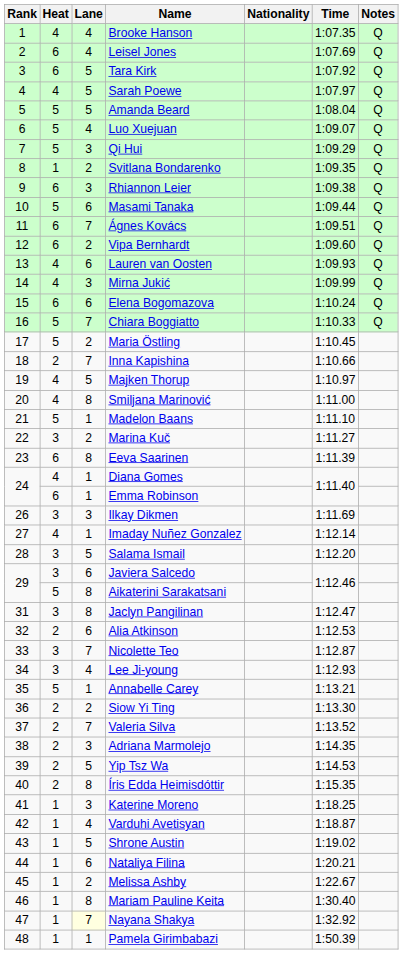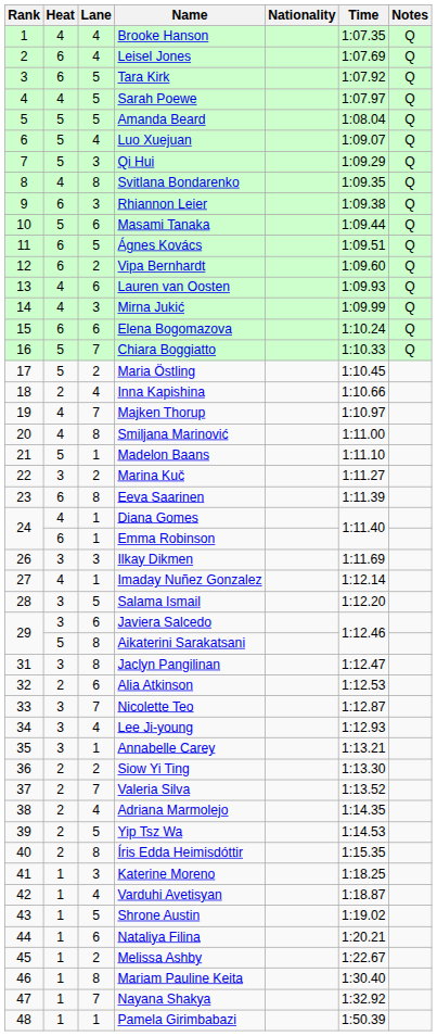 <table class="wikitable sortable" style="text-align: center">
 <tr>
 <th>Rank</th>
 <th>Heat</th>
 <th>Lane</th>
 <th>Name</th>
 <th>Nationality</th>
 <th>Time</th>
 <th>Notes</th>
 </tr>
 <tr bgcolor=#ccffcc>
 <td>1</td>
 <td>4</td>
 <td>4</td>
 <td align=left><a href='#'>Brooke Hanson</a></td>
 <td align=left></td>
 <td>1:07.35</td>
 <td>Q</td>
 </tr>
 <tr bgcolor=#ccffcc>
 <td>2</td>
 <td>6</td>
 <td>4</td>
 <td align=left><a href='#'>Leisel Jones</a></td>
 <td align=left></td>
 <td>1:07.69</td>
 <td>Q</td>
 </tr>
 <tr bgcolor=#ccffcc>
 <td>3</td>
 <td>6</td>
 <td>5</td>
 <td align=left><a href='#'>Tara Kirk</a></td>
 <td align=left></td>
 <td>1:07.92</td>
 <td>Q</td>
 </tr>
 <tr bgcolor=#ccffcc>
 <td>4</td>
 <td>4</td>
 <td>5</td>
 <td align=left><a href='#'>Sarah Poewe</a></td>
 <td align=left></td>
 <td>1:07.97</td>
 <td>Q</td>
 </tr>
 <tr bgcolor=#ccffcc>
 <td>5</td>
 <td>5</td>
 <td>5</td>
 <td align=left><a href='#'>Amanda Beard</a></td>
 <td align=left></td>
 <td>1:08.04</td>
 <td>Q</td>
 </tr>
 <tr bgcolor=#ccffcc>
 <td>6</td>
 <td>5</td>
 <td>4</td>
 <td align=left><a href='#'>Luo Xuejuan</a></td>
 <td align=left></td>
 <td>1:09.07</td>
 <td>Q</td>
 </tr>
 <tr bgcolor=#ccffcc>
 <td>7</td>
 <td>5</td>
 <td>3</td>
 <td align=left><a href='#'>Qi Hui</a></td>
 <td align=left></td>
 <td>1:09.29</td>
 <td>Q</td>
 </tr>
 <tr bgcolor=#ccffcc>
 <td>8</td>
-<td>1</td>
-<td>2</td>
+<td>4</td>
+<td>8</td>
 <td align=left><a href='#'>Svitlana Bondarenko</a></td>
 <td align=left></td>
 <td>1:09.35</td>
 <td>Q</td>
 </tr>
 <tr bgcolor=#ccffcc>
 <td>9</td>
 <td>6</td>
 <td>3</td>
 <td align=left><a href='#'>Rhiannon Leier</a></td>
 <td align=left></td>
 <td>1:09.38</td>
 <td>Q</td>
 </tr>
 <tr bgcolor=#ccffcc>
 <td>10</td>
 <td>5</td>
 <td>6</td>
 <td align=left><a href='#'>Masami Tanaka</a></td>
 <td align=left></td>
 <td>1:09.44</td>
 <td>Q</td>
 </tr>
 <tr bgcolor=#ccffcc>
 <td>11</td>
 <td>6</td>
-<td>7</td>
+<td>5</td>
 <td align=left><a href='#'>Ágnes Kovács</a></td>
 <td align=left></td>
 <td>1:09.51</td>
 <td>Q</td>
 </tr>
 <tr bgcolor=#ccffcc>
 <td>12</td>
 <td>6</td>
 <td>2</td>
 <td align=left><a href='#'>Vipa Bernhardt</a></td>
 <td align=left></td>
 <td>1:09.60</td>
 <td>Q</td>
 </tr>
 <tr bgcolor=#ccffcc>
 <td>13</td>
 <td>4</td>
 <td>6</td>
 <td align=left><a href='#'>Lauren van Oosten</a></td>
 <td align=left></td>
 <td>1:09.93</td>
 <td>Q</td>
 </tr>
 <tr bgcolor=#ccffcc>
 <td>14</td>
 <td>4</td>
 <td>3</td>
 <td align=left><a href='#'>Mirna Jukić</a></td>
 <td align=left></td>
 <td>1:09.99</td>
 <td>Q</td>
 </tr>
 <tr bgcolor=#ccffcc>
 <td>15</td>
 <td>6</td>
 <td>6</td>
 <td align=left><a href='#'>Elena Bogomazova</a></td>
 <td align=left></td>
 <td>1:10.24</td>
 <td>Q</td>
 </tr>
 <tr bgcolor=#ccffcc>
 <td>16</td>
 <td>5</td>
 <td>7</td>
 <td align=left><a href='#'>Chiara Boggiatto</a></td>
 <td align=left></td>
 <td>1:10.33</td>
 <td>Q</td>
 </tr>
 <tr>
 <td>17</td>
 <td>5</td>
 <td>2</td>
 <td align=left><a href='#'>Maria Östling</a></td>
 <td align=left></td>
 <td>1:10.45</td>
 <td></td>
 </tr>
 <tr>
 <td>18</td>
 <td>2</td>
-<td>7</td>
+<td>4</td>
 <td align=left><a href='#'>Inna Kapishina</a></td>
 <td align=left></td>
 <td>1:10.66</td>
 <td></td>
 </tr>
 <tr>
 <td>19</td>
 <td>4</td>
-<td>5</td>
+<td>7</td>
 <td align=left><a href='#'>Majken Thorup</a></td>
 <td align=left></td>
 <td>1:10.97</td>
 <td></td>
 </tr>
 <tr>
 <td>20</td>
 <td>4</td>
 <td>8</td>
 <td align=left><a href='#'>Smiljana Marinović</a></td>
 <td align=left></td>
 <td>1:11.00</td>
 <td></td>
 </tr>
 <tr>
 <td>21</td>
 <td>5</td>
 <td>1</td>
 <td align=left><a href='#'>Madelon Baans</a></td>
 <td align=left></td>
 <td>1:11.10</td>
 <td></td>
 </tr>
 <tr>
 <td>22</td>
 <td>3</td>
 <td>2</td>
 <td align=left><a href='#'>Marina Kuč</a></td>
 <td align=left></td>
 <td>1:11.27</td>
 <td></td>
 </tr>
 <tr>
 <td>23</td>
 <td>6</td>
 <td>8</td>
 <td align=left><a href='#'>Eeva Saarinen</a></td>
 <td align=left></td>
 <td>1:11.39</td>
 <td></td>
 </tr>
 <tr>
 <td rowspan=2>24</td>
 <td>4</td>
 <td>1</td>
 <td align=left><a href='#'>Diana Gomes</a></td>
 <td align=left></td>
 <td rowspan=2>1:11.40</td>
 <td></td>
 </tr>
 <tr>
 <td>6</td>
 <td>1</td>
 <td align=left><a href='#'>Emma Robinson</a></td>
 <td align=left></td>
 <td></td>
 </tr>
 <tr>
 <td>26</td>
 <td>3</td>
 <td>3</td>
 <td align=left><a href='#'>Ilkay Dikmen</a></td>
 <td align=left></td>
 <td>1:11.69</td>
 <td></td>
 </tr>
 <tr>
 <td>27</td>
 <td>4</td>
 <td>1</td>
 <td align=left><a href='#'>Imaday Nuñez Gonzalez</a></td>
 <td align=left></td>
 <td>1:12.14</td>
 <td></td>
 </tr>
 <tr>
 <td>28</td>
 <td>3</td>
 <td>5</td>
 <td align=left><a href='#'>Salama Ismail</a></td>
 <td align=left></td>
 <td>1:12.20</td>
 <td></td>
 </tr>
 <tr>
 <td rowspan=2>29</td>
 <td>3</td>
 <td>6</td>
 <td align=left><a href='#'>Javiera Salcedo</a></td>
 <td align=left></td>
 <td rowspan=2>1:12.46</td>
 <td></td>
 </tr>
 <tr>
 <td>5</td>
 <td>8</td>
 <td align=left><a href='#'>Aikaterini Sarakatsani</a></td>
 <td align=left></td>
 <td></td>
 </tr>
 <tr>
 <td>31</td>
 <td>3</td>
 <td>8</td>
 <td align=left><a href='#'>Jaclyn Pangilinan</a></td>
 <td align=left></td>
 <td>1:12.47</td>
 <td></td>
 </tr>
 <tr>
 <td>32</td>
 <td>2</td>
 <td>6</td>
 <td align=left><a href='#'>Alia Atkinson</a></td>
 <td align=left></td>
 <td>1:12.53</td>
 <td></td>
 </tr>
 <tr>
 <td>33</td>
 <td>3</td>
 <td>7</td>
 <td align=left><a href='#'>Nicolette Teo</a></td>
 <td align=left></td>
 <td>1:12.87</td>
 <td></td>
 </tr>
 <tr>
 <td>34</td>
 <td>3</td>
 <td>4</td>
 <td align=left><a href='#'>Lee Ji-young</a></td>
 <td align=left></td>
 <td>1:12.93</td>
 <td></td>
 </tr>
 <tr>
 <td>35</td>
-<td>5</td>
+<td>3</td>
 <td>1</td>
 <td align=left><a href='#'>Annabelle Carey</a></td>
 <td align=left></td>
 <td>1:13.21</td>
 <td></td>
 </tr>
 <tr>
 <td>36</td>
 <td>2</td>
 <td>2</td>
 <td align=left><a href='#'>Siow Yi Ting</a></td>
 <td align=left></td>
 <td>1:13.30</td>
 <td></td>
 </tr>
 <tr>
 <td>37</td>
 <td>2</td>
 <td>7</td>
 <td align=left><a href='#'>Valeria Silva</a></td>
 <td align=left></td>
 <td>1:13.52</td>
 <td></td>
 </tr>
 <tr>
 <td>38</td>
 <td>2</td>
-<td>3</td>
+<td>4</td>
 <td align=left><a href='#'>Adriana Marmolejo</a></td>
 <td align=left></td>
 <td>1:14.35</td>
 <td></td>
 </tr>
 <tr>
 <td>39</td>
 <td>2</td>
 <td>5</td>
 <td align=left><a href='#'>Yip Tsz Wa</a></td>
 <td align=left></td>
 <td>1:14.53</td>
 <td></td>
 </tr>
 <tr>
 <td>40</td>
 <td>2</td>
 <td>8</td>
 <td align=left><a href='#'>Íris Edda Heimisdóttir</a></td>
 <td align=left></td>
 <td>1:15.35</td>
 <td></td>
 </tr>
 <tr>
 <td>41</td>
 <td>1</td>
 <td>3</td>
 <td align=left><a href='#'>Katerine Moreno</a></td>
 <td align=left></td>
 <td>1:18.25</td>
 <td></td>
 </tr>
 <tr>
 <td>42</td>
 <td>1</td>
 <td>4</td>
 <td align=left><a href='#'>Varduhi Avetisyan</a></td>
 <td align=left></td>
 <td>1:18.87</td>
 <td></td>
 </tr>
 <tr>
 <td>43</td>
 <td>1</td>
 <td>5</td>
 <td align=left><a href='#'>Shrone Austin</a></td>
 <td align=left></td>
 <td>1:19.02</td>
 <td></td>
 </tr>
 <tr>
 <td>44</td>
 <td>1</td>
 <td>6</td>
 <td align=left><a href='#'>Nataliya Filina</a></td>
 <td align=left></td>
 <td>1:20.21</td>
 <td></td>
 </tr>
 <tr>
 <td>45</td>
 <td>1</td>
 <td>2</td>
 <td align=left><a href='#'>Melissa Ashby</a></td>
 <td align=left></td>
 <td>1:22.67</td>
 <td></td>
 </tr>
 <tr>
 <td>46</td>
 <td>1</td>
 <td>8</td>
 <td align=left><a href='#'>Mariam Pauline Keita</a></td>
 <td align=left></td>
 <td>1:30.40</td>
 <td></td>
 </tr>
 <tr>
 <td>47</td>
 <td>1</td>
-<td style="background: lightyellow;">7</td>
+<td>7</td>
 <td align=left><a href='#'>Nayana Shakya</a></td>
 <td align=left></td>
 <td>1:32.92</td>
 <td></td>
 </tr>
 <tr>
 <td>48</td>
 <td>1</td>
 <td>1</td>
 <td align=left><a href='#'>Pamela Girimbabazi</a></td>
 <td align=left></td>
 <td>1:50.39</td>
 <td></td>
 </tr>
 </table>
